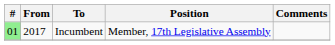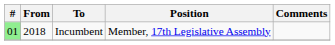 <table class="wikitable sortable">
 <tr>
 <th>#</th>
 <th>From</th>
 <th>To</th>
 <th>Position</th>
 <th>Comments</th>
 </tr>
 <tr>
 <td style="background: lightgreen;">01</td>
-<td>2017</td>
+<td>2018</td>
 <td>Incumbent</td>
 <td>Member, <a href='#'>17th Legislative Assembly</a></td>
 <td></td>
 </tr>
 <tr>
 </tr>
 </table>
